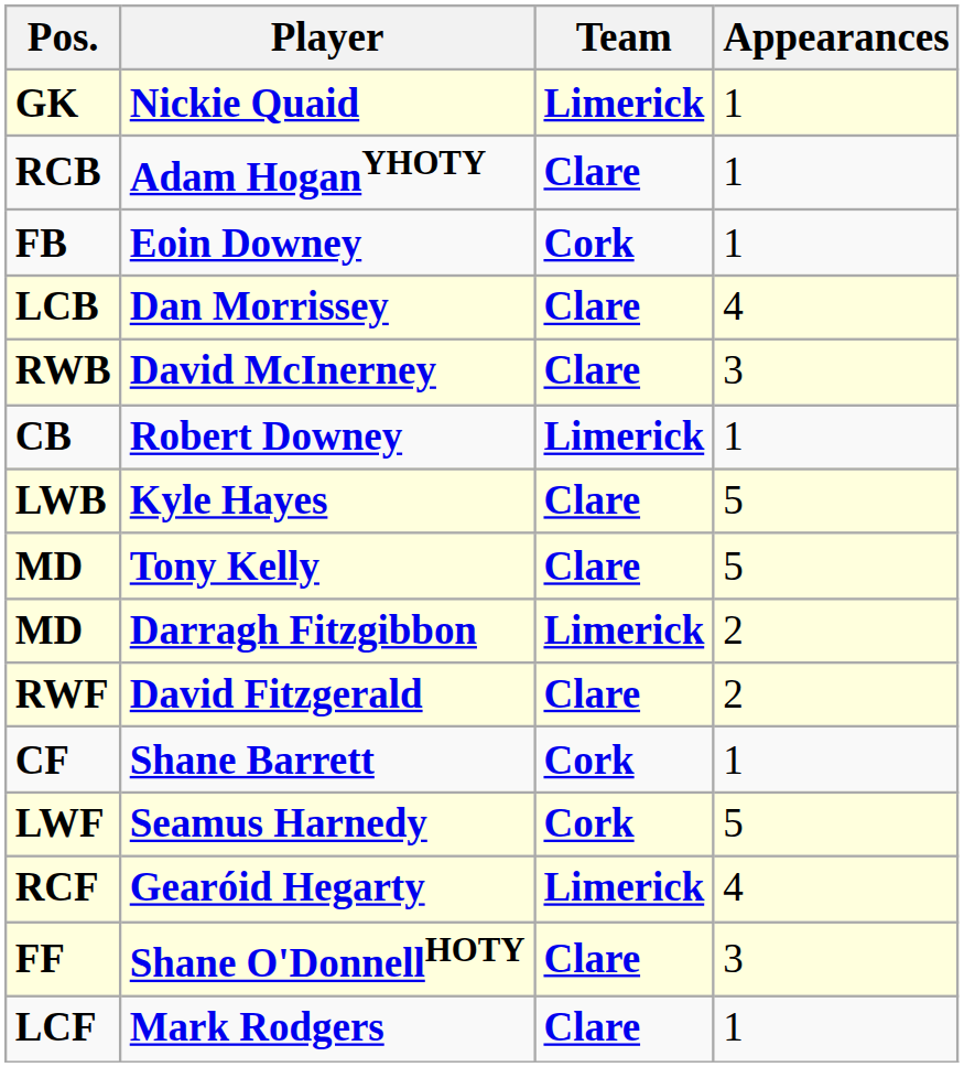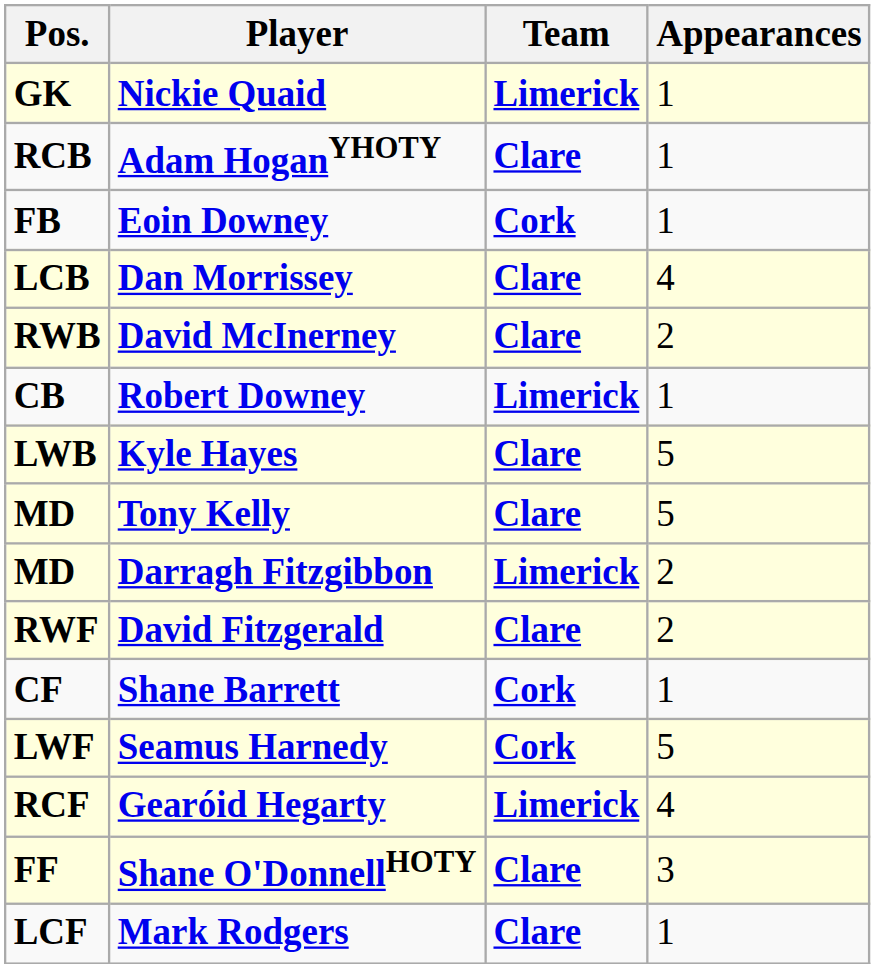 <table class="wikitable sortable">
 <tr>
 <th>Pos.</th>
 <th>Player</th>
 <th>Team</th>
 <th>Appearances</th>
 </tr>
 <tr bgcolor=#FFFFDD>
 <td><strong>GK</strong></td>
 <td> <strong><a href='#'>Nickie Quaid</a></strong></td>
 <td><strong><a href='#'>Limerick</a></strong></td>
 <td>1</td>
 </tr>
 <tr>
 <td><strong>RCB</strong></td>
 <td> <strong><a href='#'>Adam Hogan</a><sup>YHOTY</sup></strong></td>
 <td><strong><a href='#'>Clare</a></strong></td>
 <td>1</td>
 </tr>
 <tr>
 <td><strong>FB</strong></td>
 <td> <strong><a href='#'>Eoin Downey</a></strong></td>
 <td><strong><a href='#'>Cork</a></strong></td>
 <td>1</td>
 </tr>
 <tr bgcolor=#FFFFDD>
 <td><strong>LCB</strong></td>
 <td> <strong><a href='#'>Dan Morrissey</a></strong></td>
 <td><strong><a href='#'>Clare</a></strong></td>
 <td>4</td>
 </tr>
 <tr bgcolor=#FFFFDD>
 <td><strong>RWB</strong></td>
 <td> <strong><a href='#'>David McInerney</a></strong></td>
 <td><strong><a href='#'>Clare</a></strong></td>
-<td>3</td>
+<td>2</td>
 </tr>
 <tr>
 <td><strong>CB</strong></td>
 <td> <strong><a href='#'>Robert Downey</a></strong></td>
 <td><strong><a href='#'>Limerick</a></strong></td>
 <td>1</td>
 </tr>
 <tr bgcolor=#FFFFDD>
 <td><strong>LWB</strong></td>
 <td> <strong><a href='#'>Kyle Hayes</a></strong></td>
 <td><strong><a href='#'>Clare</a></strong></td>
 <td>5</td>
 </tr>
 <tr bgcolor=#FFFFDD>
 <td><strong>MD</strong></td>
 <td> <strong><a href='#'>Tony Kelly</a></strong></td>
 <td><strong><a href='#'>Clare</a></strong></td>
 <td>5</td>
 </tr>
 <tr bgcolor=#FFFFDD>
 <td><strong>MD</strong></td>
 <td> <strong><a href='#'>Darragh Fitzgibbon</a></strong></td>
 <td><strong><a href='#'>Limerick</a></strong></td>
 <td>2</td>
 </tr>
 <tr bgcolor=#FFFFDD>
 <td><strong>RWF</strong></td>
 <td> <strong><a href='#'>David Fitzgerald</a></strong></td>
 <td><strong><a href='#'>Clare</a></strong></td>
 <td>2</td>
 </tr>
 <tr>
 <td><strong>CF</strong></td>
 <td> <strong><a href='#'>Shane Barrett</a></strong></td>
 <td><strong><a href='#'>Cork</a></strong></td>
 <td>1</td>
 </tr>
 <tr bgcolor=#FFFFDD>
 <td><strong>LWF</strong></td>
 <td> <strong><a href='#'>Seamus Harnedy</a></strong></td>
 <td><strong><a href='#'>Cork</a></strong></td>
 <td>5</td>
 </tr>
 <tr bgcolor=#FFFFDD>
 <td><strong>RCF</strong></td>
 <td> <strong><a href='#'>Gearóid Hegarty</a></strong></td>
 <td><strong><a href='#'>Limerick</a></strong></td>
 <td>4</td>
 </tr>
 <tr bgcolor=#FFFFDD>
 <td><strong>FF</strong></td>
 <td> <strong><a href='#'>Shane O'Donnell</a><sup>HOTY</sup></strong></td>
 <td><strong><a href='#'>Clare</a></strong></td>
 <td>3</td>
 </tr>
 <tr>
 <td><strong>LCF</strong></td>
 <td> <strong><a href='#'>Mark Rodgers</a></strong></td>
 <td><strong><a href='#'>Clare</a></strong></td>
 <td>1</td>
 </tr>
 <tr>
 </tr>
 </table>
